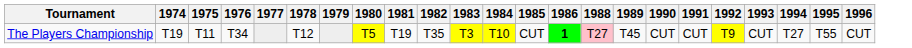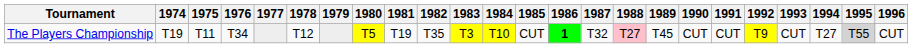 <table class="wikitable" style="font-size:95%;text-align:center;">
 <tr>
 <th>Tournament</th>
 <th>1974</th>
 <th>1975</th>
 <th>1976</th>
 <th>1977</th>
 <th>1978</th>
 <th>1979</th>
 <th>1980</th>
 <th>1981</th>
 <th>1982</th>
 <th>1983</th>
 <th>1984</th>
 <th>1985</th>
 <th>1986</th>
+<th>1987</th>
 <th>1988</th>
 <th>1989</th>
 <th>1990</th>
 <th>1991</th>
 <th>1992</th>
 <th>1993</th>
 <th>1994</th>
 <th>1995</th>
 <th>1996</th>
 </tr>
 <tr>
 <td align=left><a href='#'>The Players Championship</a></td>
 <td>T19</td>
 <td>T11</td>
 <td>T34</td>
 <td style="background:#eeeeee;"></td>
 <td>T12</td>
 <td style="background:#eeeeee;"></td>
 <td style="background:yellow;">T5</td>
 <td>T19</td>
 <td>T35</td>
 <td style="background:yellow;">T3</td>
 <td style="background:yellow;">T10</td>
 <td>CUT</td>
 <td style="background:lime;"><strong>1</strong></td>
+<td>T32</td>
 <td style="background: pink;">T27</td>
 <td>T45</td>
 <td>CUT</td>
 <td>CUT</td>
 <td style="background:yellow;">T9</td>
 <td>CUT</td>
 <td>T27</td>
-<td>T55</td>
+<td style="background: lightgrey;">T55</td>
 <td>CUT</td>
 </tr>
 </table>
